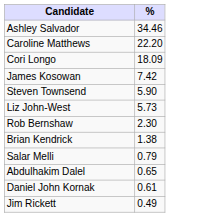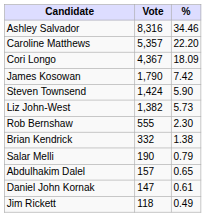 <table class="wikitable">
 <tr>
 <th style="background:#ddf; width:200px;">Candidate</th>
+<th style="background:#ddf; width:50px;">Vote</th>
 <th style="background:#ddf; width:30px;">%</th>
 </tr>
 <tr>
 <td>Ashley Salvador</td>
+<td>8,316</td>
 <td>34.46</td>
 </tr>
 <tr>
 <td>Caroline Matthews</td>
+<td>5,357</td>
 <td>22.20</td>
 </tr>
 <tr>
 <td>Cori Longo</td>
+<td>4,367</td>
 <td>18.09</td>
 </tr>
 <tr>
 <td>James Kosowan</td>
+<td>1,790</td>
 <td>7.42</td>
 </tr>
 <tr>
 <td>Steven Townsend</td>
+<td>1,424</td>
 <td>5.90</td>
 </tr>
 <tr>
 <td>Liz John-West</td>
+<td>1,382</td>
 <td>5.73</td>
 </tr>
 <tr>
 <td>Rob Bernshaw</td>
+<td>555</td>
 <td>2.30</td>
 </tr>
 <tr>
 <td>Brian Kendrick</td>
+<td>332</td>
 <td>1.38</td>
 </tr>
 <tr>
 <td>Salar Melli</td>
+<td>190</td>
 <td>0.79</td>
 </tr>
 <tr>
 <td>Abdulhakim Dalel</td>
+<td>157</td>
 <td>0.65</td>
 </tr>
 <tr>
 <td>Daniel John Kornak</td>
+<td>147</td>
 <td>0.61</td>
 </tr>
 <tr>
 <td>Jim Rickett</td>
+<td>118</td>
 <td>0.49</td>
 </tr>
 </table>
